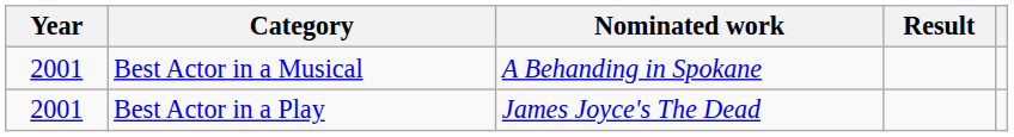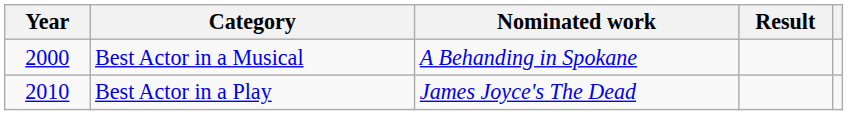 <table class=wikitable>
 <tr>
 <th scope="col" style="width:5em;">Year</th>
 <th scope="col" style="width:26em;">Category</th>
 <th scope="col" style="width:25em;">Nominated work</th>
 <th scope="col" style="width:5em;">Result</th>
 <th></th>
 </tr>
 <tr>
-<td style="text-align:center;"><a href='#'>2001</a></td>
+<td style="text-align:center;"><a href='#'>2000</a></td>
 <td><a href='#'>Best Actor in a Musical</a></td>
 <td><em><a href='#'>A Behanding in Spokane</a></em></td>
 <td></td>
 <td style="text-align:center;"></td>
 </tr>
 <tr>
-<td style="text-align:center;"><a href='#'>2001</a></td>
+<td style="text-align:center;"><a href='#'>2010</a></td>
 <td><a href='#'>Best Actor in a Play</a></td>
 <td><em><a href='#'>James Joyce's The Dead</a></em></td>
 <td></td>
 <td style="text-align:center;"></td>
 </tr>
 </table>
